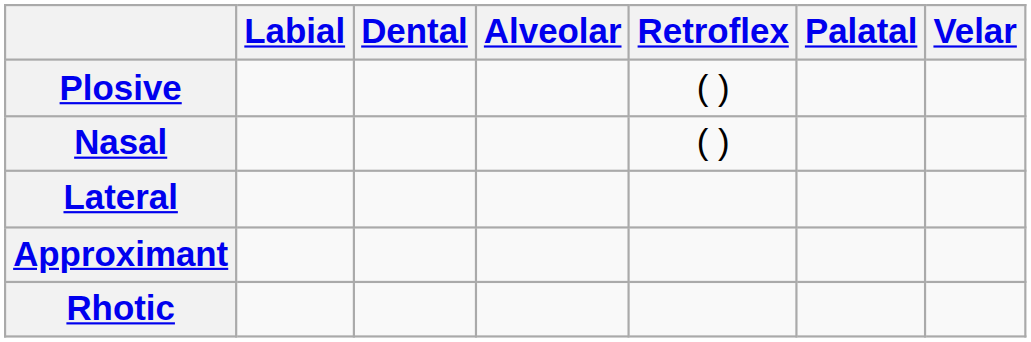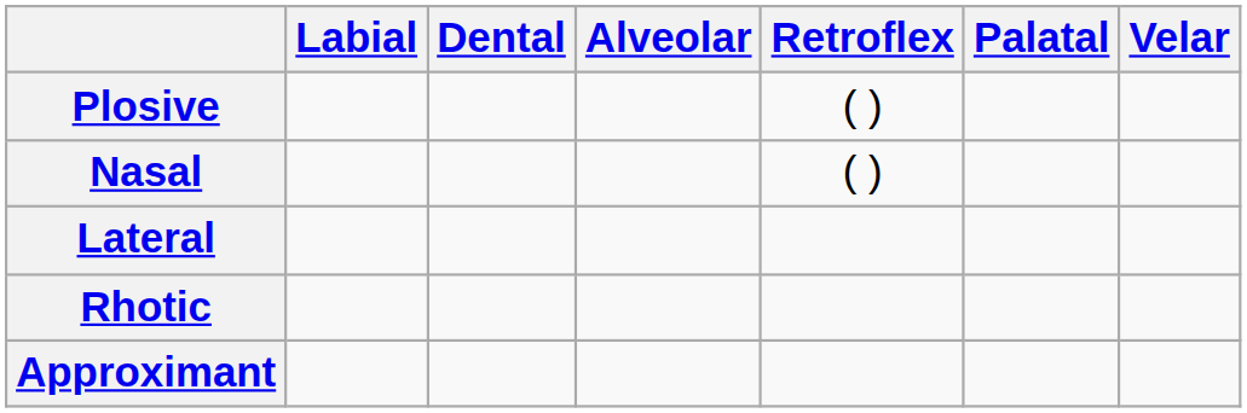 <table class="wikitable" style="text-align:center;">
 <tr>
 <th></th>
 <th><a href='#'>Labial</a></th>
 <th><a href='#'>Dental</a></th>
 <th><a href='#'>Alveolar</a></th>
 <th><a href='#'>Retroflex</a></th>
 <th><a href='#'>Palatal</a></th>
 <th><a href='#'>Velar</a></th>
 </tr>
 <tr>
 <th><a href='#'>Plosive</a></th>
 <td></td>
 <td> </td>
 <td></td>
 <td>( )</td>
 <td> </td>
 <td></td>
 </tr>
 <tr>
 <th><a href='#'>Nasal</a></th>
 <td></td>
 <td> </td>
 <td></td>
 <td>( )</td>
 <td> </td>
 <td> </td>
 </tr>
 <tr>
 <th><a href='#'>Lateral</a></th>
 <td></td>
 <td></td>
 <td></td>
 <td></td>
 <td></td>
 <td></td>
 </tr>
 <tr>
+<th><a href='#'>Rhotic</a></th>
+<td></td>
+<td></td>
+<td> </td>
+<td></td>
+<td></td>
+<td></td>
+</tr>
+<tr>
 <th><a href='#'>Approximant</a></th>
 <td></td>
 <td></td>
 <td></td>
 <td></td>
 <td> </td>
 <td></td>
 </tr>
-<tr>
-<th><a href='#'>Rhotic</a></th>
-<td></td>
-<td></td>
-<td> </td>
-<td></td>
-<td></td>
-<td></td>
-</tr>
 </table>
